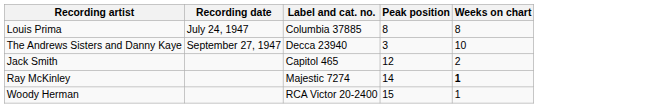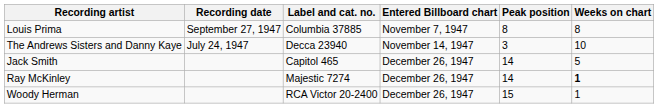 <table class="wikitable sortable">
 <tr>
 <th>Recording artist</th>
 <th>Recording date</th>
 <th>Label and cat. no.</th>
+<th>Entered Billboard chart</th>
 <th>Peak position</th>
 <th>Weeks on chart</th>
 </tr>
 <tr>
 <td>Louis Prima</td>
-<td>July 24, 1947</td>
+<td>September 27, 1947</td>
 <td>Columbia 37885</td>
+<td>November 7, 1947</td>
 <td>8</td>
 <td>8</td>
 </tr>
 <tr>
 <td>The Andrews Sisters and Danny Kaye</td>
-<td>September 27, 1947</td>
+<td>July 24, 1947</td>
 <td>Decca 23940</td>
+<td>November 14, 1947</td>
 <td>3</td>
 <td>10</td>
 </tr>
 <tr>
 <td>Jack Smith</td>
 <td></td>
 <td>Capitol 465</td>
-<td>12</td>
-<td>2</td>
+<td>December 26, 1947</td>
+<td>14</td>
+<td>5</td>
 </tr>
 <tr>
 <td>Ray McKinley</td>
 <td></td>
 <td>Majestic 7274</td>
+<td>December 26, 1947</td>
 <td>14</td>
 <td><strong>1</strong></td>
 </tr>
 <tr>
 <td>Woody Herman</td>
 <td></td>
 <td>RCA Victor 20-2400</td>
+<td>December 26, 1947</td>
 <td>15</td>
 <td>1</td>
 </tr>
 </table>
